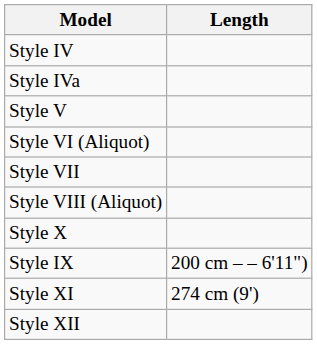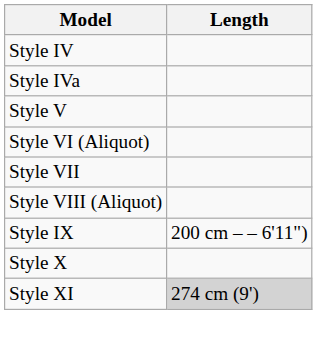 <table class="wikitable">
 <tr>
 <th>Model</th>
 <th>Length</th>
 </tr>
 <tr>
 <td>Style IV</td>
 <td></td>
 </tr>
 <tr>
 <td>Style IVa</td>
 <td></td>
 </tr>
 <tr>
 <td>Style V</td>
 <td></td>
 </tr>
 <tr>
 <td>Style VI (Aliquot)</td>
 <td></td>
 </tr>
 <tr>
 <td>Style VII</td>
 <td></td>
 </tr>
 <tr>
 <td>Style VIII (Aliquot)</td>
 <td></td>
 </tr>
 <tr>
+<td>Style IX</td>
+<td>200 cm –  – 6'11")</td>
+</tr>
+<tr>
 <td>Style X</td>
 <td></td>
 </tr>
 <tr>
-<td>Style IX</td>
-<td>200 cm –  – 6'11")</td>
-</tr>
-<tr>
 <td>Style XI</td>
-<td>274 cm (9')</td>
-</tr>
-<tr>
-<td>Style XII</td>
-<td></td>
+<td style="background: lightgrey;">274 cm (9')</td>
 </tr>
 </table>
